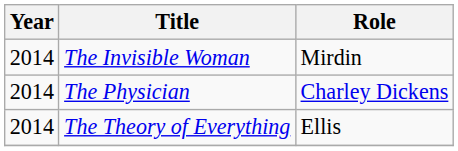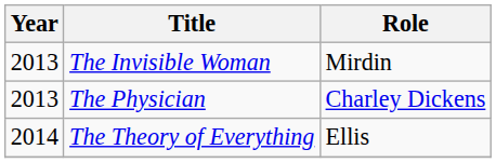 <table class="wikitable sortable">
 <tr>
 <th>Year</th>
 <th>Title</th>
 <th>Role</th>
 </tr>
 <tr>
-<td>2014</td>
+<td>2013</td>
 <td><em><a href='#'>The Invisible Woman</a></em></td>
 <td>Mirdin</td>
 </tr>
 <tr>
-<td>2014</td>
+<td>2013</td>
 <td><em><a href='#'>The Physician</a></em></td>
 <td><a href='#'>Charley Dickens</a></td>
 </tr>
 <tr>
 <td>2014</td>
 <td><em><a href='#'>The Theory of Everything</a></em></td>
 <td>Ellis</td>
 </tr>
 <tr>
 </tr>
 </table>
